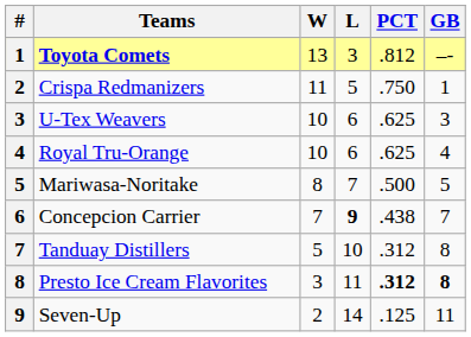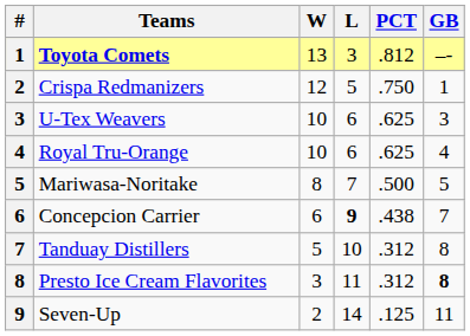 <table class="wikitable" style="text-align:center;">
 <tr>
 <th width=15>#</th>
 <th width=200>Teams</th>
 <th width=20>W</th>
 <th width=20>L</th>
 <th width=35><a href='#'>PCT</a></th>
 <th width=25><a href='#'>GB</a></th>
 </tr>
 <tr bgcolor=#FFFF99>
 <th>1</th>
 <td align=left><strong><a href='#'>Toyota Comets</a></strong></td>
 <td>13</td>
 <td>3</td>
 <td>.812</td>
 <td>–-</td>
 </tr>
 <tr bgcolor=>
 <th>2</th>
 <td align=left><a href='#'>Crispa Redmanizers</a></td>
-<td>11</td>
+<td>12</td>
 <td>5</td>
 <td>.750</td>
 <td>1</td>
 </tr>
 <tr bgcolor=>
 <th>3</th>
 <td align=left><a href='#'>U-Tex Weavers</a></td>
 <td>10</td>
 <td>6</td>
 <td>.625</td>
 <td>3</td>
 </tr>
 <tr bgcolor=>
 <th>4</th>
 <td align=left><a href='#'>Royal Tru-Orange</a></td>
 <td>10</td>
 <td>6</td>
 <td>.625</td>
 <td>4</td>
 </tr>
 <tr bgcolor=>
 <th>5</th>
 <td align=left>Mariwasa-Noritake</td>
 <td>8</td>
 <td>7</td>
 <td>.500</td>
 <td>5</td>
 </tr>
 <tr bgcolor=>
 <th>6</th>
 <td align=left>Concepcion Carrier</td>
-<td>7</td>
+<td>6</td>
 <td><strong>9</strong></td>
 <td>.438</td>
 <td>7</td>
 </tr>
 <tr bgcolor=>
 <th>7</th>
 <td align=left><a href='#'>Tanduay Distillers</a></td>
 <td>5</td>
 <td>10</td>
 <td>.312</td>
 <td>8</td>
 </tr>
 <tr bgcolor=>
 <th>8</th>
 <td align=left><a href='#'>Presto Ice Cream Flavorites</a></td>
 <td>3</td>
 <td>11</td>
-<td><strong>.312</strong></td>
+<td>.312</td>
 <td><strong>8</strong></td>
 </tr>
 <tr bgcolor=>
 <th>9</th>
 <td align=left>Seven-Up</td>
 <td>2</td>
 <td>14</td>
 <td>.125</td>
 <td>11</td>
 </tr>
 </table>
